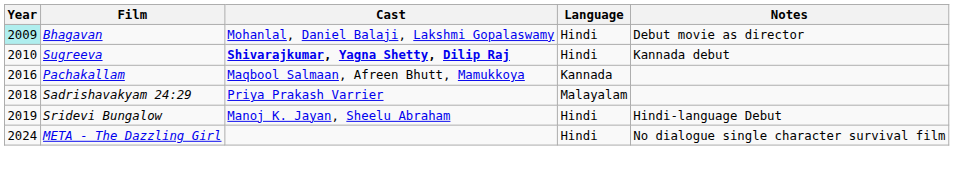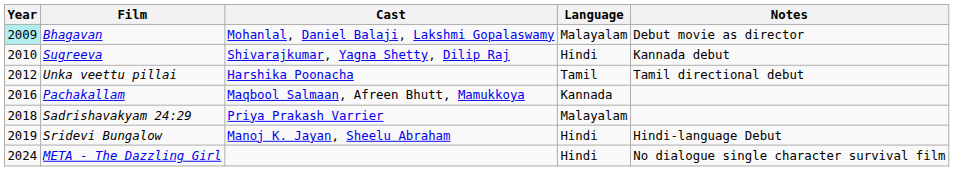 <table class="wikitable sortable">
 <tr>
 <th>Year</th>
 <th>Film</th>
 <th>Cast</th>
 <th>Language</th>
 <th class="unsortable">Notes</th>
 </tr>
 <tr>
 <td style="background: paleturquoise;">2009</td>
 <td><em><a href='#'>Bhagavan</a></em></td>
 <td><a href='#'>Mohanlal</a>, <a href='#'>Daniel Balaji</a>, <a href='#'>Lakshmi Gopalaswamy</a></td>
-<td>Hindi</td>
+<td>Malayalam</td>
 <td>Debut movie as director</td>
 </tr>
 <tr>
 <td>2010</td>
 <td><em><a href='#'>Sugreeva</a></em></td>
-<td><strong><a href='#'>Shivarajkumar</a>, <a href='#'>Yagna Shetty</a>, <a href='#'>Dilip Raj</a></strong></td>
+<td><a href='#'>Shivarajkumar</a>, <a href='#'>Yagna Shetty</a>, <a href='#'>Dilip Raj</a></td>
 <td>Hindi</td>
 <td>Kannada debut</td>
+</tr>
+<tr>
+<td>2012</td>
+<td><em>Unka veettu pillai</em></td>
+<td><a href='#'>Harshika Poonacha</a></td>
+<td>Tamil</td>
+<td>Tamil directional debut</td>
 </tr>
 <tr>
 <td>2016</td>
 <td><em><a href='#'>Pachakallam</a></em></td>
 <td><a href='#'>Maqbool Salmaan</a>, Afreen Bhutt, <a href='#'>Mamukkoya</a></td>
 <td>Kannada</td>
 <td></td>
 </tr>
 <tr>
 <td>2018</td>
 <td><em>Sadrishavakyam 24:29</em></td>
 <td><a href='#'>Priya Prakash Varrier</a></td>
 <td>Malayalam</td>
 <td></td>
 </tr>
 <tr>
 <td>2019</td>
 <td><em>Sridevi Bungalow</em></td>
 <td><a href='#'>Manoj K. Jayan</a>, <a href='#'>Sheelu Abraham</a></td>
 <td>Hindi</td>
 <td>Hindi-language Debut</td>
 </tr>
 <tr>
 <td>2024</td>
 <td><em><a href='#'>META - The Dazzling Girl</a></em></td>
 <td></td>
 <td>Hindi</td>
 <td>No dialogue single character survival film </td>
 </tr>
 </table>
